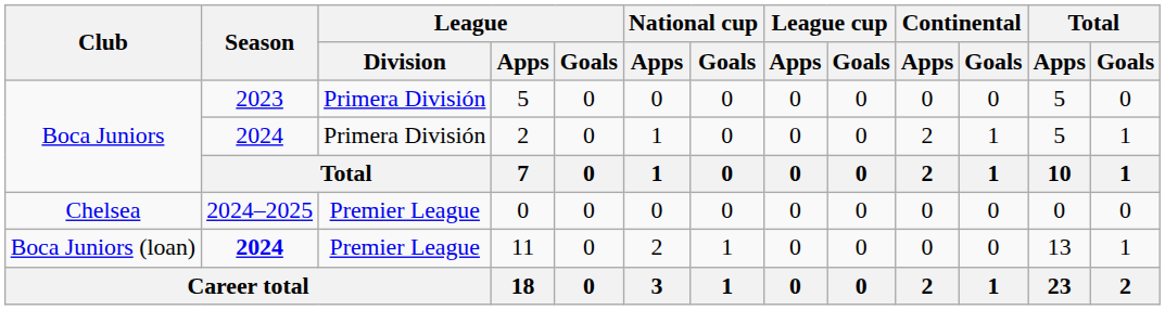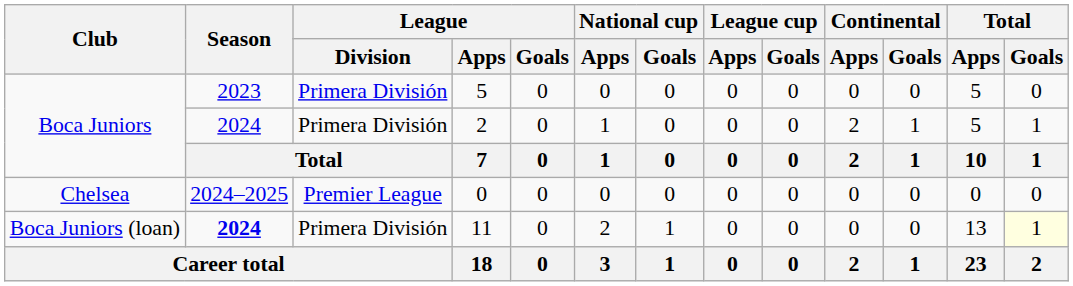 <table class="wikitable" style="text-align: center">
 <tr>
 <th rowspan="2">Club</th>
 <th rowspan="2">Season</th>
 <th colspan="3">League</th>
 <th colspan="2">National cup</th>
 <th colspan="2">League cup</th>
 <th colspan="2">Continental</th>
 <th colspan="2">Total</th>
 </tr>
 <tr>
 <th>Division</th>
 <th>Apps</th>
 <th>Goals</th>
 <th>Apps</th>
 <th>Goals</th>
 <th>Apps</th>
 <th>Goals</th>
 <th>Apps</th>
 <th>Goals</th>
 <th>Apps</th>
 <th>Goals</th>
 </tr>
 <tr>
 <td rowspan="3"><a href='#'>Boca Juniors</a></td>
 <td><a href='#'>2023</a></td>
 <td><a href='#'>Primera División</a></td>
 <td>5</td>
 <td>0</td>
 <td>0</td>
 <td>0</td>
 <td>0</td>
 <td>0</td>
 <td>0</td>
 <td>0</td>
 <td>5</td>
 <td>0</td>
 </tr>
 <tr>
 <td><a href='#'>2024</a></td>
 <td>Primera División</td>
 <td>2</td>
 <td>0</td>
 <td>1</td>
 <td>0</td>
 <td>0</td>
 <td>0</td>
 <td>2</td>
 <td>1</td>
 <td>5</td>
 <td>1</td>
 </tr>
 <tr>
 <th colspan="2">Total</th>
 <th>7</th>
 <th>0</th>
 <th>1</th>
 <th>0</th>
 <th>0</th>
 <th>0</th>
 <th>2</th>
 <th>1</th>
 <th>10</th>
 <th>1</th>
 </tr>
 <tr>
 <td><a href='#'>Chelsea</a></td>
 <td><a href='#'>2024–2025</a></td>
 <td><a href='#'>Premier League</a></td>
 <td>0</td>
 <td>0</td>
 <td>0</td>
 <td>0</td>
 <td>0</td>
 <td>0</td>
 <td>0</td>
 <td>0</td>
 <td>0</td>
 <td>0</td>
 </tr>
 <tr>
 <td><a href='#'>Boca Juniors</a> (loan)</td>
 <td><strong><a href='#'>2024</a></strong></td>
-<td><a href='#'>Premier League</a></td>
+<td>Primera División</td>
 <td>11</td>
 <td>0</td>
 <td>2</td>
 <td>1</td>
 <td>0</td>
 <td>0</td>
 <td>0</td>
 <td>0</td>
 <td>13</td>
-<td>1</td>
+<td style="background: lightyellow;">1</td>
 </tr>
 <tr>
 <th colspan="3">Career total</th>
 <th>18</th>
 <th>0</th>
 <th>3</th>
 <th>1</th>
 <th>0</th>
 <th>0</th>
 <th>2</th>
 <th>1</th>
 <th>23</th>
 <th>2</th>
 </tr>
 </table>
